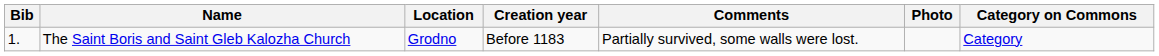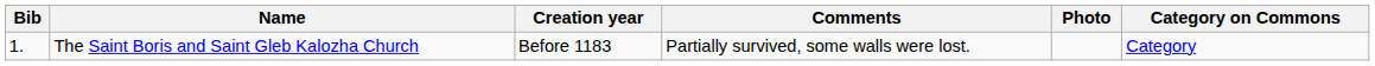 <table class="wikitable sortable" width="100%">
 <tr>
 <th>Bib</th>
 <th>Name</th>
-<th>Location</th>
 <th>Creation year</th>
 <th>Comments</th>
 <th>Photo</th>
 <th>Category on Commons</th>
 </tr>
 <tr>
 <td>1.</td>
 <td>The <a href='#'>Saint Boris and Saint Gleb Kalozha Church</a></td>
-<td><a href='#'>Grodno</a></td>
 <td>Before 1183</td>
 <td>Partially survived, some walls were lost.</td>
 <td></td>
 <td><a href='#'>Category</a></td>
 </tr>
 </table>
